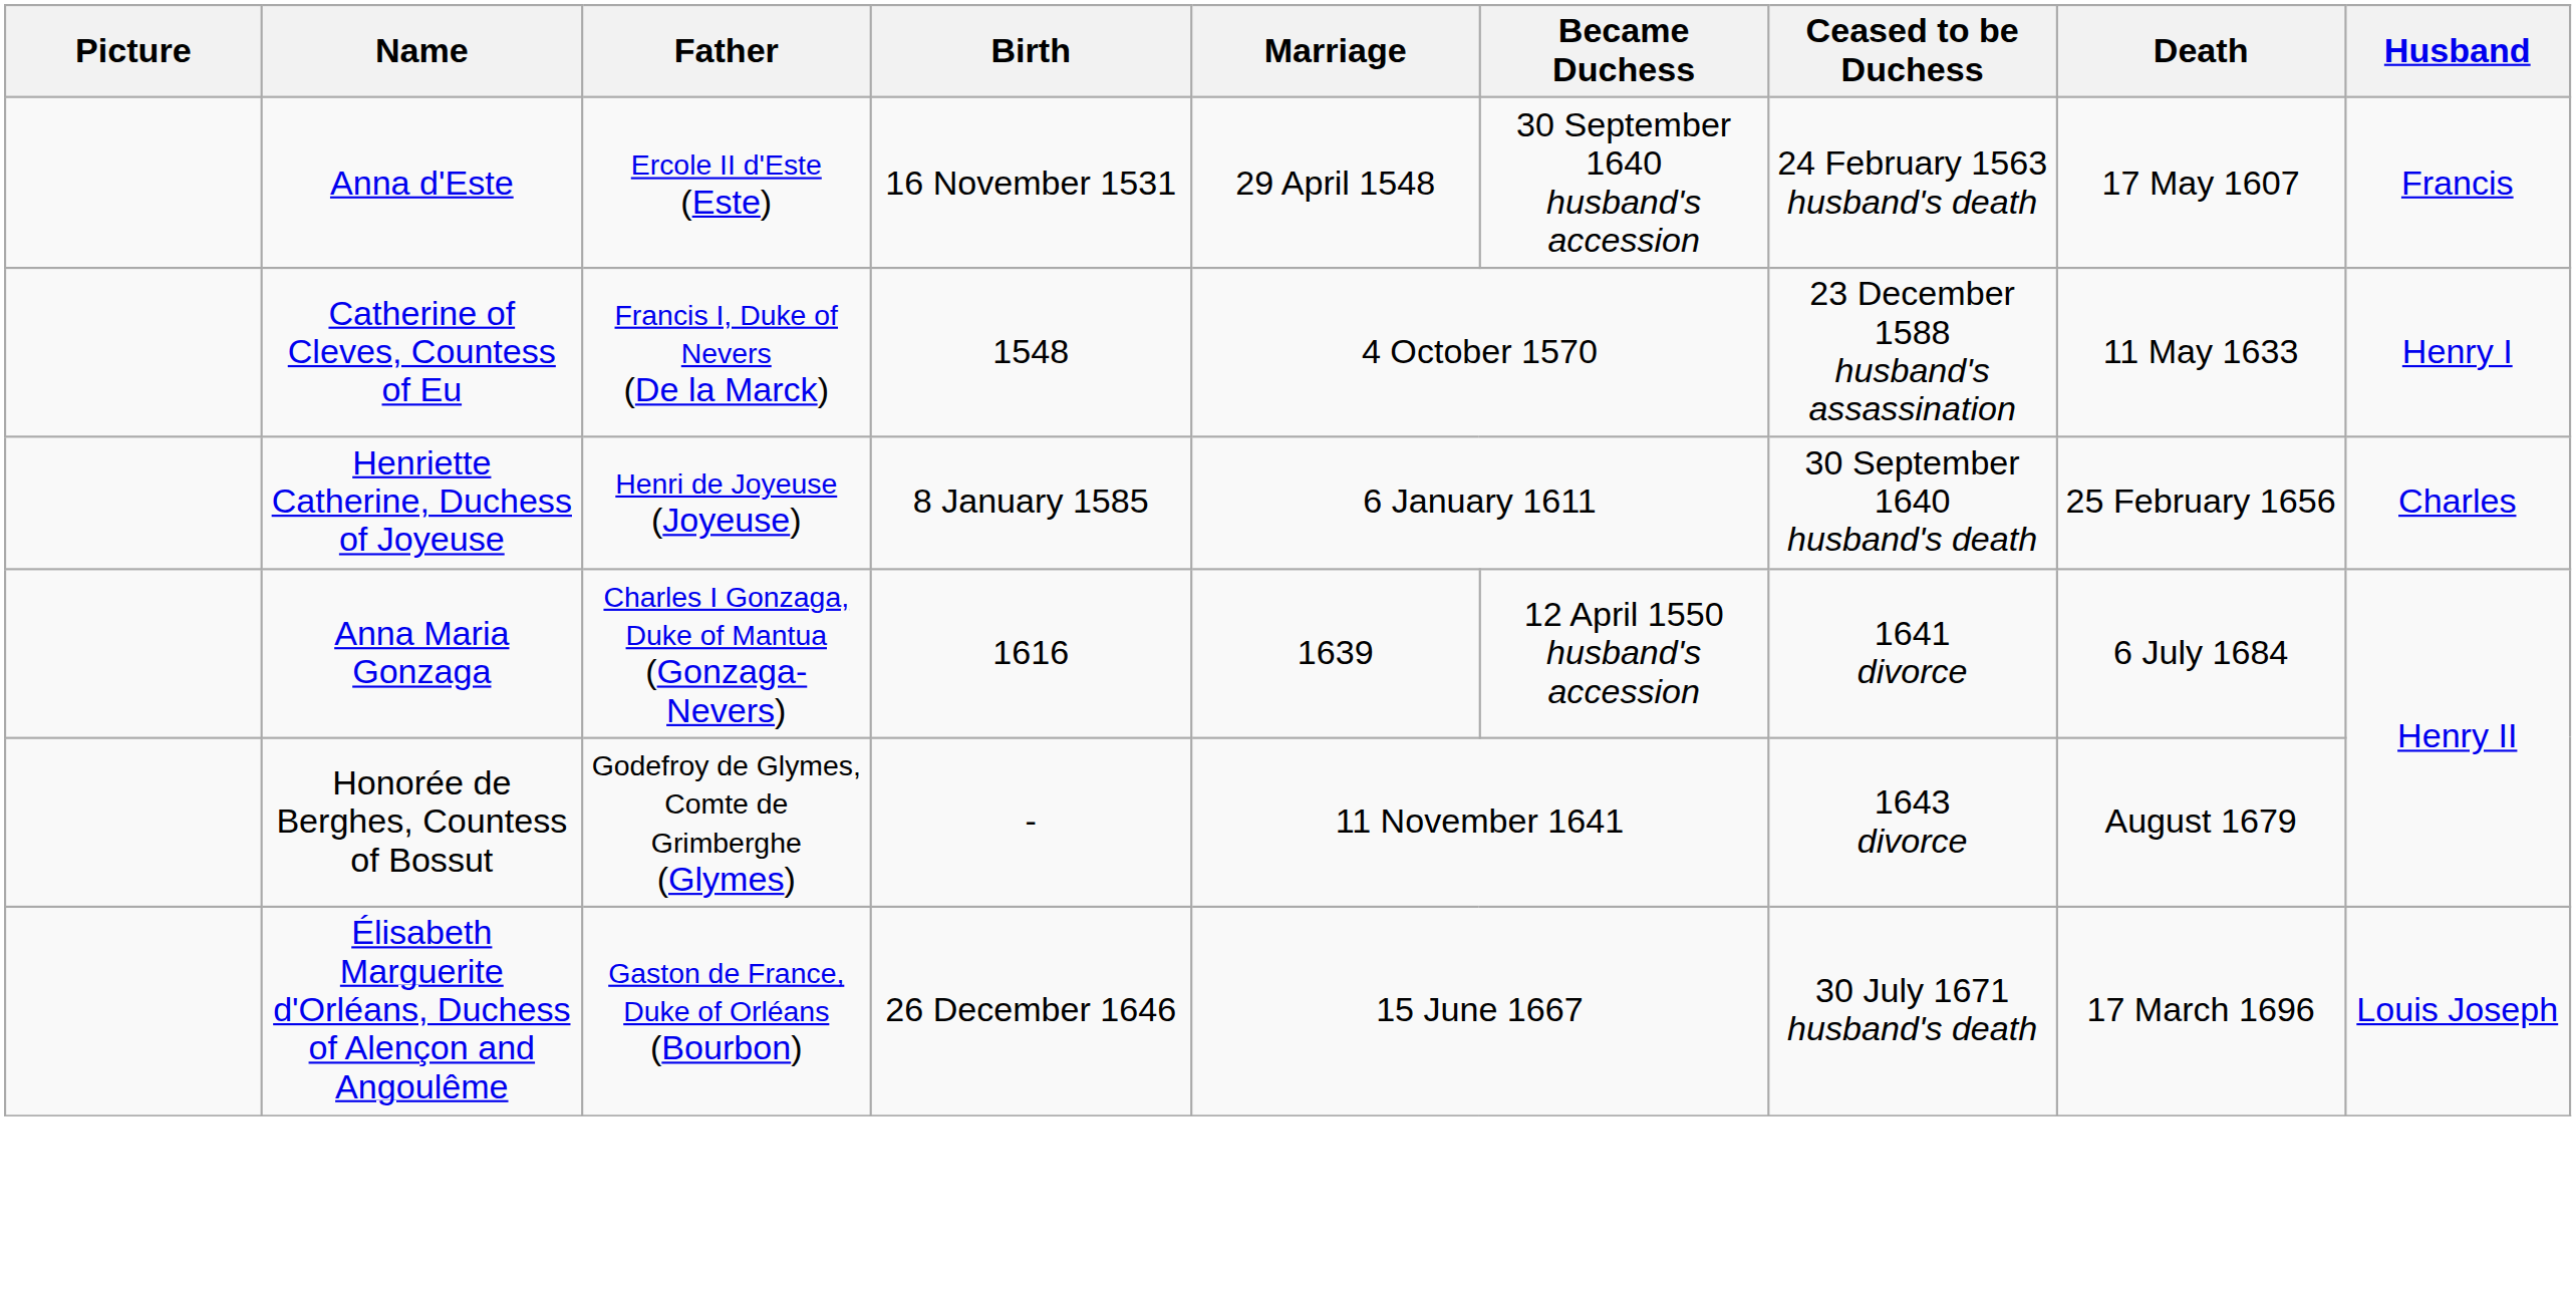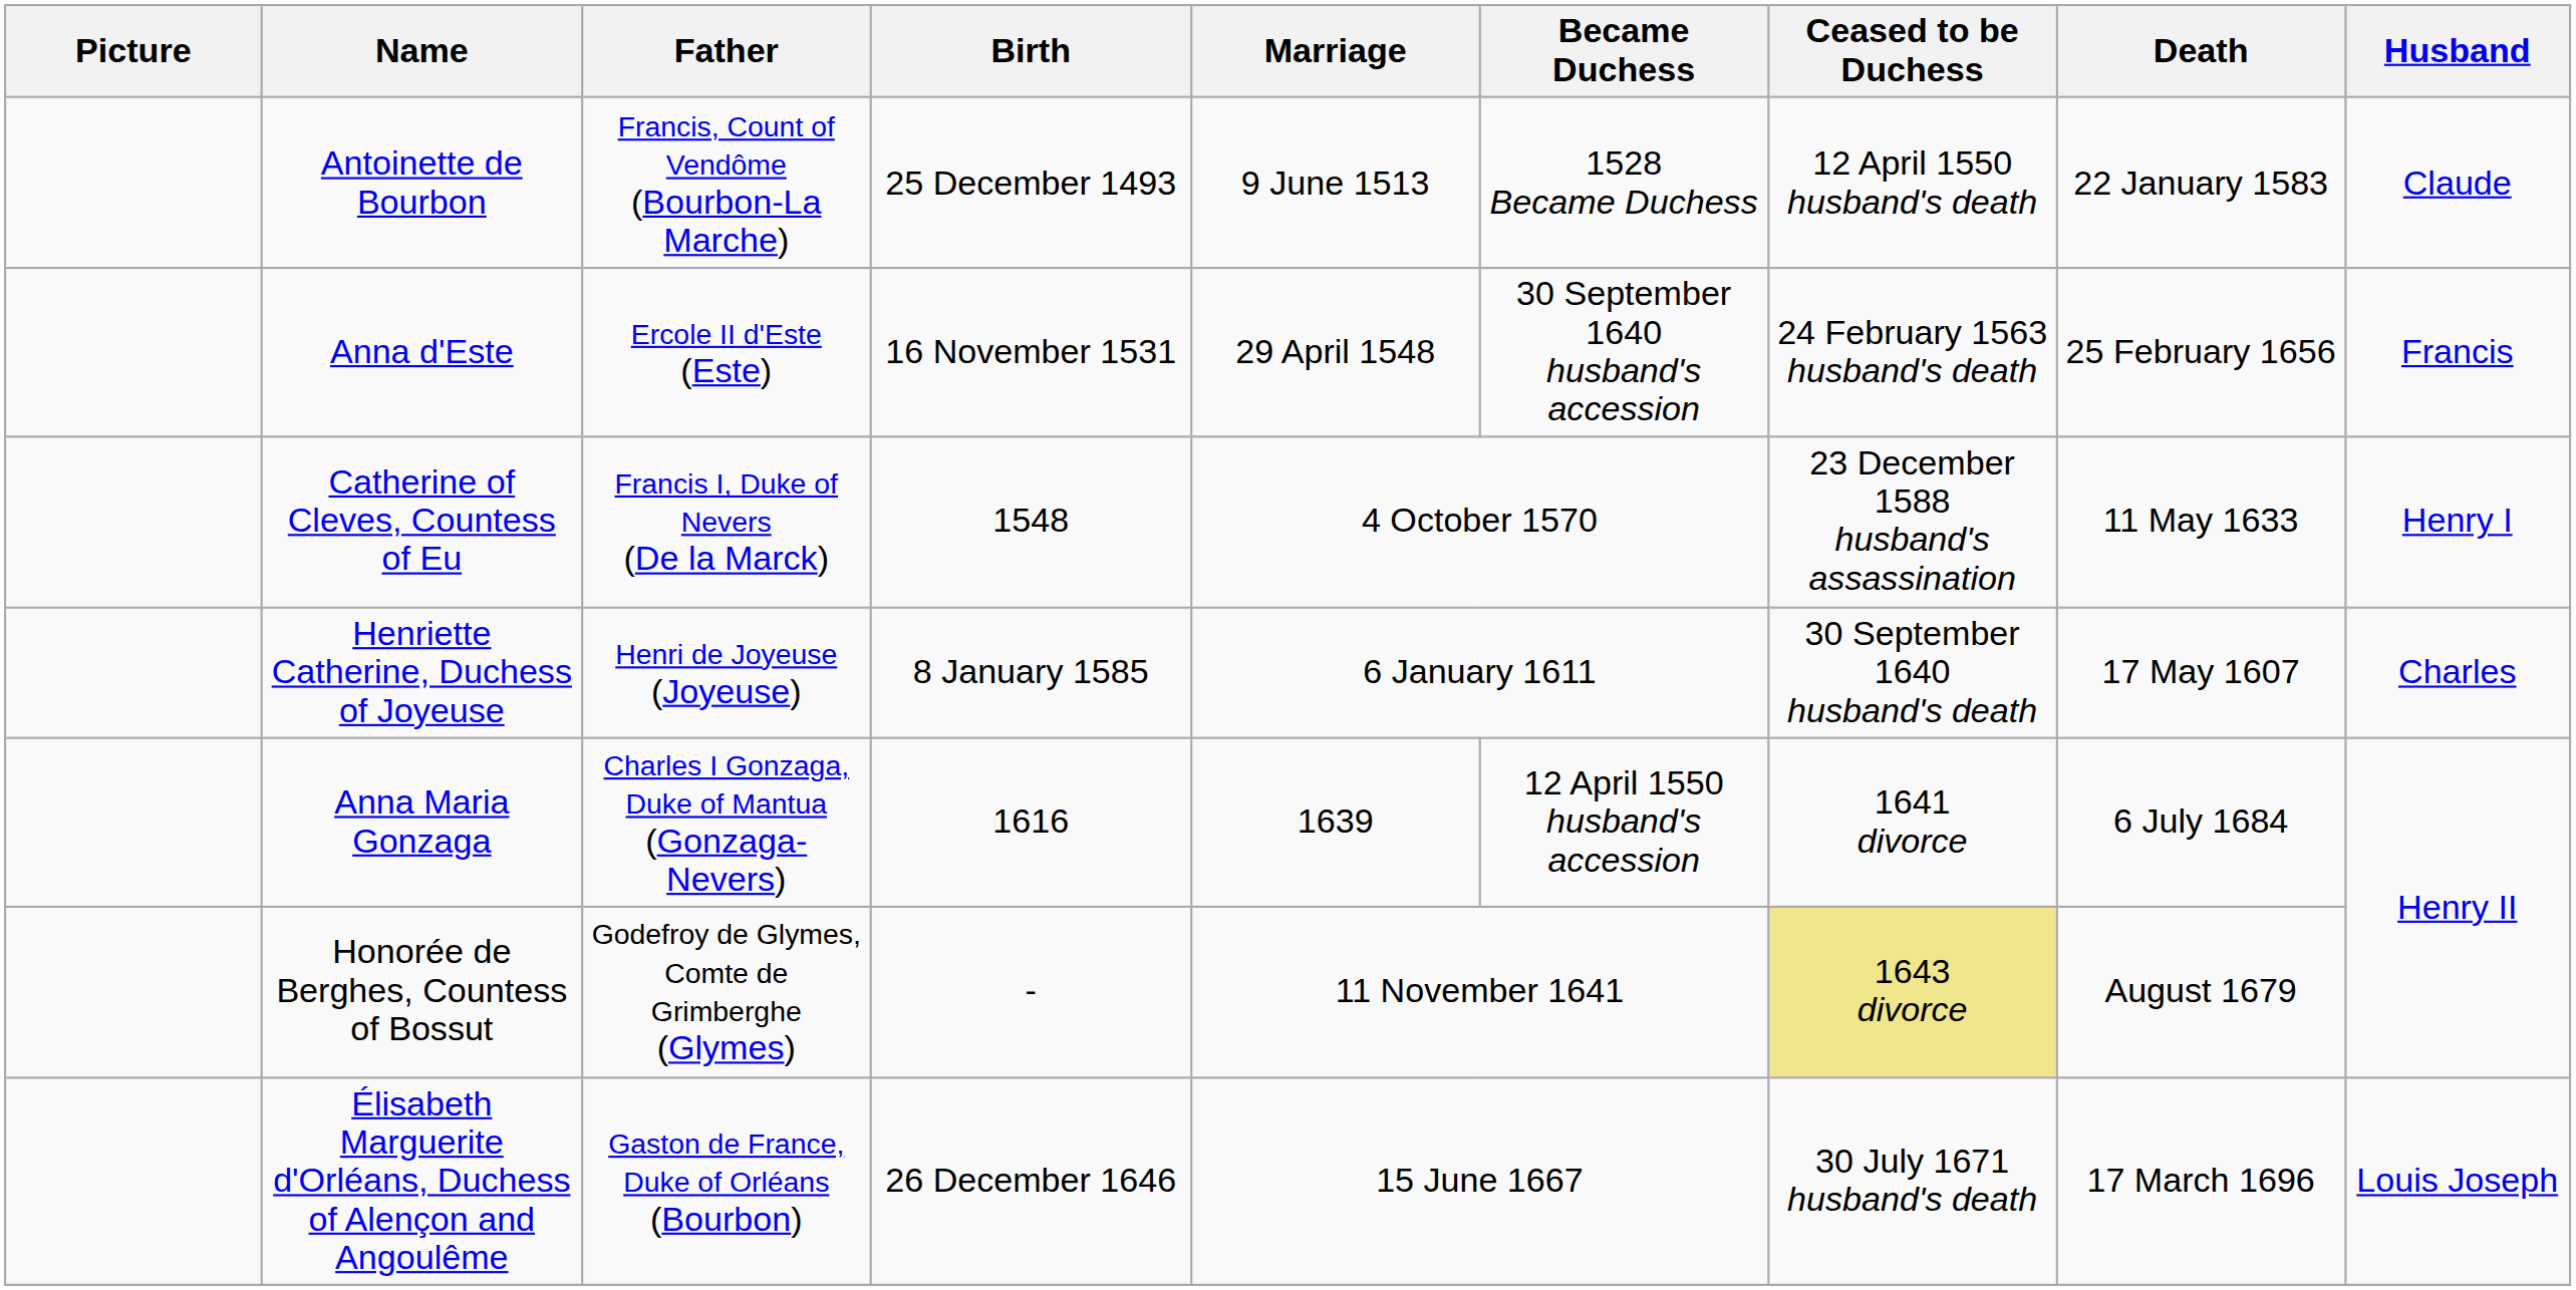 <table width=95% class="wikitable">
 <tr>
 <th width = "8%">Picture</th>
 <th width = "10%">Name</th>
 <th width = "9%">Father</th>
 <th width = "10%">Birth</th>
 <th width = "9%">Marriage</th>
 <th width = "9%">Became Duchess</th>
 <th width = "9%">Ceased to be Duchess</th>
 <th width = "9%">Death</th>
 <th width = "7%"><a href='#'>Husband</a></th>
 </tr>
 <tr>
 <td align="center"></td>
+<td align="center"><a href='#'>Antoinette de Bourbon</a></td>
+<td align="center"><small><a href='#'>Francis, Count of Vendôme</a></small><br>(<a href='#'>Bourbon-La Marche</a>)</td>
+<td align="center">25 December 1493</td>
+<td align="center">9 June 1513</td>
+<td align="center">1528<br><em>Became Duchess</em></td>
+<td align="center">12 April 1550<br><em>husband's death</em></td>
+<td align="center">22 January 1583</td>
+<td align="center"><a href='#'>Claude</a></td>
+</tr>
+<tr>
+<td align="center"></td>
 <td align="center"><a href='#'>Anna d'Este</a></td>
 <td align="center"><small><a href='#'>Ercole II d'Este</a></small><br>(<a href='#'>Este</a>)</td>
 <td align="center">16 November 1531</td>
 <td align="center">29 April 1548</td>
 <td align="center">30 September 1640<br><em>husband's accession</em></td>
 <td align="center">24 February 1563<br><em>husband's death</em></td>
-<td align="center">17 May 1607</td>
+<td align="center">25 February 1656</td>
 <td align="center"><a href='#'>Francis</a></td>
 </tr>
 <tr>
 <td align="center"></td>
 <td align="center"><a href='#'>Catherine of Cleves, Countess of Eu</a></td>
 <td align="center"><small><a href='#'>Francis I, Duke of Nevers</a></small><br>(<a href='#'>De la Marck</a>)</td>
 <td align="center">1548</td>
 <td align="center" colspan="2">4 October 1570</td>
 <td align="center">23 December 1588<br><em>husband's assassination</em></td>
 <td align="center">11 May 1633</td>
 <td align="center"><a href='#'>Henry I</a></td>
 </tr>
 <tr>
 <td align="center"></td>
 <td align="center"><a href='#'>Henriette Catherine, Duchess of Joyeuse</a></td>
 <td align="center"><small><a href='#'>Henri de Joyeuse</a></small><br>(<a href='#'>Joyeuse</a>)</td>
 <td align="center">8 January 1585</td>
 <td align="center" colspan="2">6 January 1611</td>
 <td align="center">30 September 1640<br><em>husband's death</em></td>
-<td align="center">25 February 1656</td>
+<td align="center">17 May 1607</td>
 <td align="center"><a href='#'>Charles</a></td>
 </tr>
 <tr>
 <td align="center"></td>
 <td align="center"><a href='#'>Anna Maria Gonzaga</a></td>
 <td align="center"><small><a href='#'>Charles I Gonzaga, Duke of Mantua</a></small><br>(<a href='#'>Gonzaga-Nevers</a>)</td>
 <td align="center">1616</td>
 <td align="center">1639</td>
 <td align="center">12 April 1550<br><em>husband's accession</em></td>
 <td align="center">1641<br><em>divorce</em></td>
 <td align="center">6 July 1684</td>
 <td align="center" rowspan="2"><a href='#'>Henry II</a></td>
 </tr>
 <tr>
 <td align="center"></td>
 <td align="center">Honorée de Berghes, Countess of Bossut</td>
 <td align="center"><small>Godefroy de Glymes, Comte de  Grimberghe</small><br>(<a href='#'>Glymes</a>)</td>
 <td align="center">-</td>
 <td align="center" colspan="2">11 November 1641</td>
-<td align="center">1643<br><em>divorce</em></td>
+<td align="center" style="background: khaki;">1643<br><em>divorce</em></td>
 <td align="center">August 1679</td>
 </tr>
 <tr>
 <td align="center"></td>
 <td align="center"><a href='#'>Élisabeth Marguerite d'Orléans, Duchess of Alençon and Angoulême</a></td>
 <td align="center"><small><a href='#'>Gaston de France, Duke of Orléans</a></small><br>(<a href='#'>Bourbon</a>)</td>
 <td align="center">26 December 1646</td>
 <td align="center" colspan="2">15 June 1667</td>
 <td align="center">30 July 1671<br><em>husband's death</em></td>
 <td align="center">17 March 1696</td>
 <td align="center"><a href='#'>Louis Joseph</a></td>
 </tr>
 <tr>
 </tr>
 </table>
